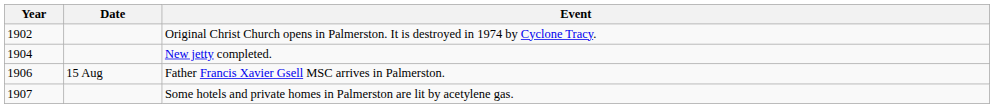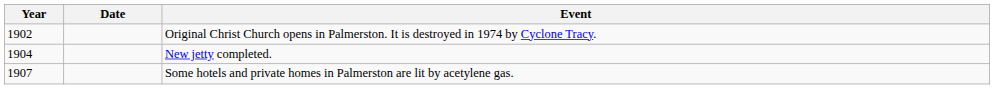 <table class="wikitable" style="width:100%">
 <tr>
 <th style="width:6%">Year</th>
 <th style="width:10%">Date</th>
 <th>Event</th>
 </tr>
 <tr>
 <td>1902</td>
 <td></td>
 <td>Original Christ Church opens in Palmerston. It is destroyed in 1974 by <a href='#'>Cyclone Tracy</a>.</td>
 </tr>
 <tr>
 <td>1904</td>
 <td></td>
 <td><a href='#'>New jetty</a> completed.</td>
 </tr>
 <tr>
-<td>1906</td>
-<td>15 Aug</td>
-<td>Father <a href='#'>Francis Xavier Gsell</a> MSC arrives in Palmerston.</td>
-</tr>
-<tr>
 <td>1907</td>
 <td></td>
 <td>Some hotels and private homes in Palmerston are lit by acetylene gas.</td>
 </tr>
 </table>
